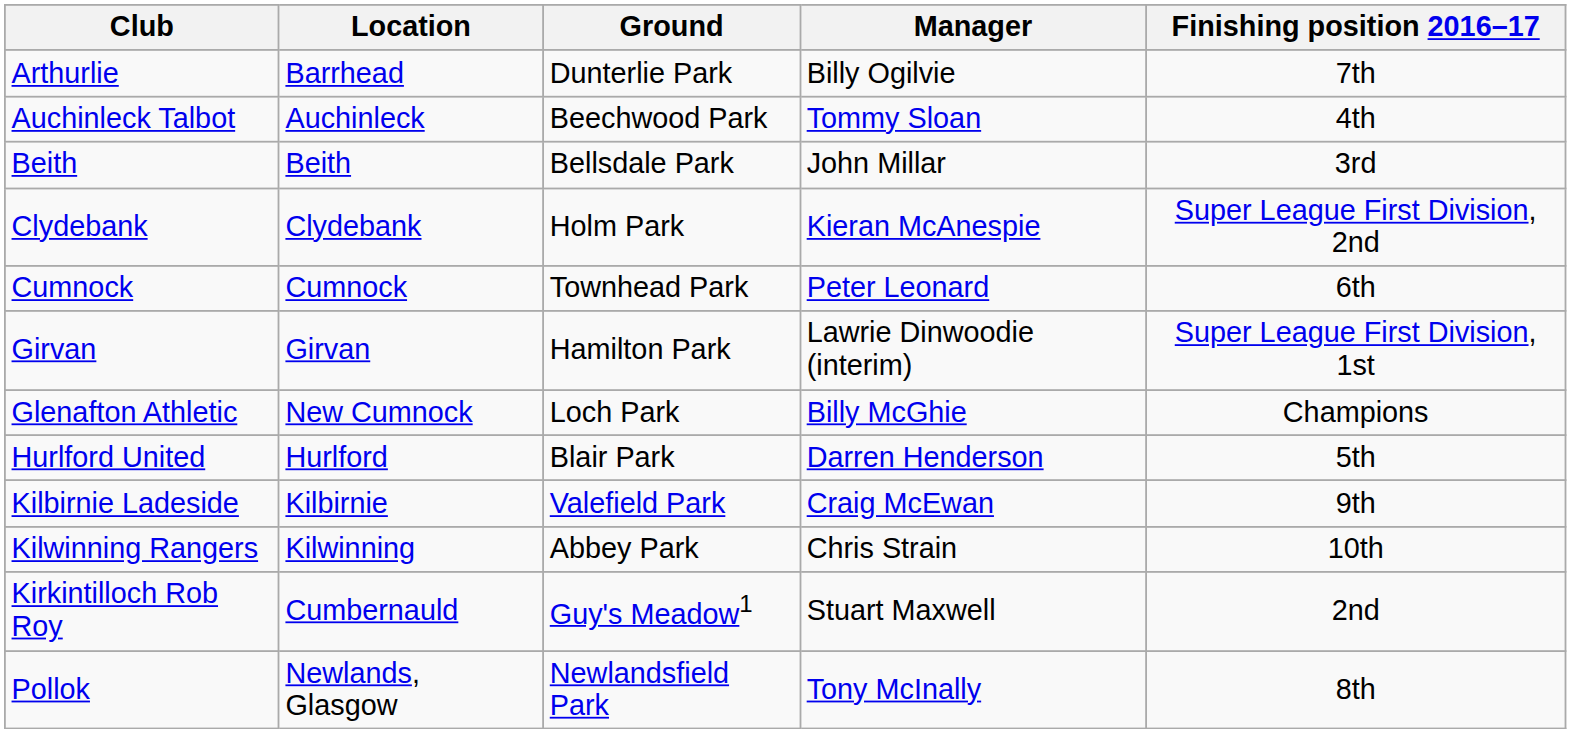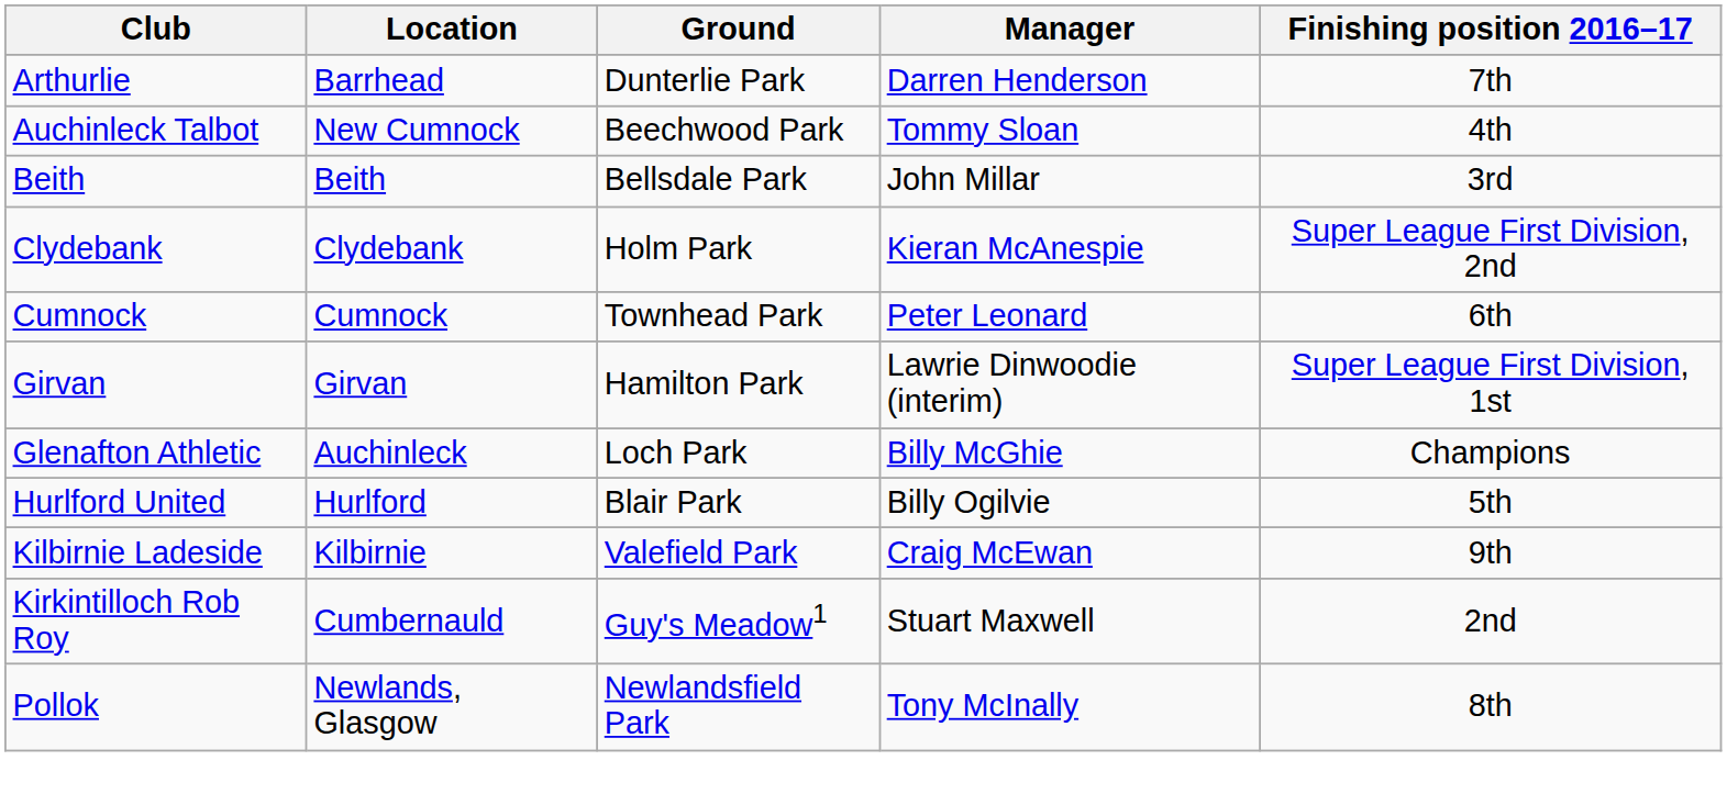 <table class="wikitable sortable">
 <tr>
 <th>Club</th>
 <th>Location</th>
 <th>Ground</th>
 <th>Manager</th>
 <th>Finishing position <a href='#'>2016–17</a></th>
 </tr>
 <tr>
 <td style="text-align:left;"><a href='#'>Arthurlie</a></td>
 <td><a href='#'>Barrhead</a></td>
 <td>Dunterlie Park</td>
-<td>Billy Ogilvie</td>
+<td><a href='#'>Darren Henderson</a></td>
 <td align="center">7th</td>
 </tr>
 <tr>
 <td style="text-align:left;"><a href='#'>Auchinleck Talbot</a></td>
-<td><a href='#'>Auchinleck</a></td>
+<td><a href='#'>New Cumnock</a></td>
 <td>Beechwood Park</td>
 <td><a href='#'>Tommy Sloan</a></td>
 <td align="center">4th</td>
 </tr>
 <tr>
 <td style="text-align:left;"><a href='#'>Beith</a></td>
 <td><a href='#'>Beith</a></td>
 <td>Bellsdale Park</td>
 <td>John Millar</td>
 <td align="center">3rd</td>
 </tr>
 <tr>
 <td style="text-align:left;"><a href='#'>Clydebank</a></td>
 <td><a href='#'>Clydebank</a></td>
 <td>Holm Park</td>
 <td><a href='#'>Kieran McAnespie</a></td>
 <td align="center"><a href='#'>Super League First Division</a>, 2nd</td>
 </tr>
 <tr>
 <td style="text-align:left;"><a href='#'>Cumnock</a></td>
 <td><a href='#'>Cumnock</a></td>
 <td>Townhead Park</td>
 <td><a href='#'>Peter Leonard</a></td>
 <td align="center">6th</td>
 </tr>
 <tr>
 <td style="text-align:left;"><a href='#'>Girvan</a></td>
 <td><a href='#'>Girvan</a></td>
 <td>Hamilton Park</td>
 <td>Lawrie Dinwoodie (interim)</td>
 <td align="center"><a href='#'>Super League First Division</a>, 1st</td>
 </tr>
 <tr>
 <td style="text-align:left;"><a href='#'>Glenafton Athletic</a></td>
-<td><a href='#'>New Cumnock</a></td>
+<td><a href='#'>Auchinleck</a></td>
 <td>Loch Park</td>
 <td><a href='#'>Billy McGhie</a></td>
 <td align="center">Champions</td>
 </tr>
 <tr>
 <td style="text-align:left;"><a href='#'>Hurlford United</a></td>
 <td><a href='#'>Hurlford</a></td>
 <td>Blair Park</td>
-<td><a href='#'>Darren Henderson</a></td>
+<td>Billy Ogilvie</td>
 <td align="center">5th</td>
 </tr>
 <tr>
 <td style="text-align:left;"><a href='#'>Kilbirnie Ladeside</a></td>
 <td><a href='#'>Kilbirnie</a></td>
 <td><a href='#'>Valefield Park</a></td>
 <td><a href='#'>Craig McEwan</a></td>
 <td align="center">9th</td>
-</tr>
-<tr>
-<td style="text-align:left;"><a href='#'>Kilwinning Rangers</a></td>
-<td><a href='#'>Kilwinning</a></td>
-<td>Abbey Park</td>
-<td>Chris Strain</td>
-<td align="center">10th</td>
 </tr>
 <tr>
 <td style="text-align:left;"><a href='#'>Kirkintilloch Rob Roy</a></td>
 <td><a href='#'>Cumbernauld</a></td>
 <td><a href='#'>Guy's Meadow</a><sup>1</sup></td>
 <td>Stuart Maxwell</td>
 <td align="center">2nd</td>
 </tr>
 <tr>
 <td style="text-align:left;"><a href='#'>Pollok</a></td>
 <td><a href='#'>Newlands</a>, Glasgow</td>
 <td><a href='#'>Newlandsfield Park</a></td>
 <td><a href='#'>Tony McInally</a></td>
 <td align="center">8th</td>
 </tr>
 </table>
